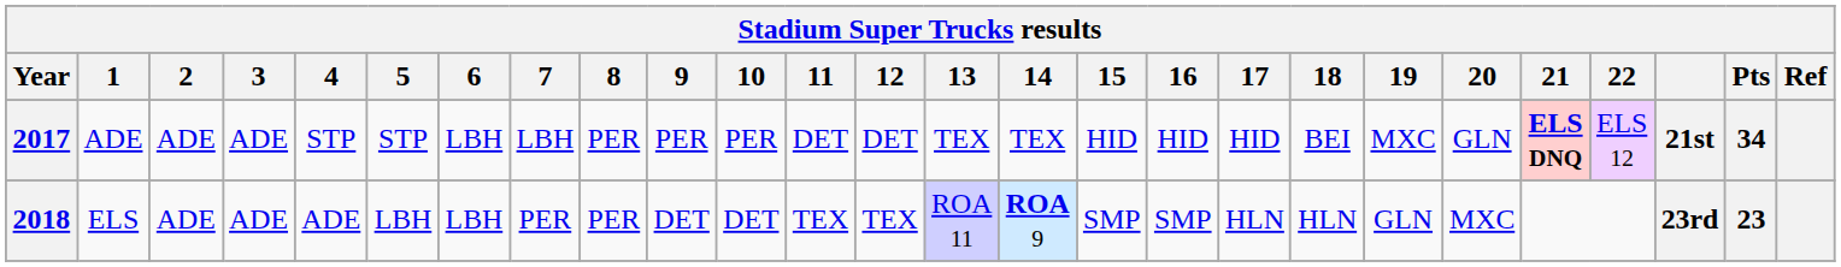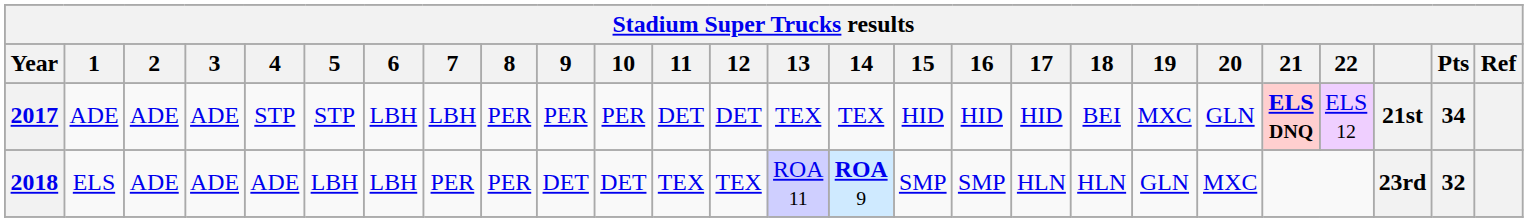 <table class="wikitable" style="text-align:center; font-size:80%">
 <tr>
 <th colspan=45><a href='#'>Stadium Super Trucks</a> results</th>
 </tr>
 <tr>
 <th>Year</th>
 <th>1</th>
 <th>2</th>
 <th>3</th>
 <th>4</th>
 <th>5</th>
 <th>6</th>
 <th>7</th>
 <th>8</th>
 <th>9</th>
 <th>10</th>
 <th>11</th>
 <th>12</th>
 <th>13</th>
 <th>14</th>
 <th>15</th>
 <th>16</th>
 <th>17</th>
 <th>18</th>
 <th>19</th>
 <th>20</th>
 <th>21</th>
 <th>22</th>
 <th></th>
 <th>Pts</th>
 <th>Ref</th>
 </tr>
 <tr>
 <th><a href='#'>2017</a></th>
 <td><a href='#'>ADE</a></td>
 <td><a href='#'>ADE</a></td>
 <td><a href='#'>ADE</a></td>
 <td><a href='#'>STP</a></td>
 <td><a href='#'>STP</a></td>
 <td><a href='#'>LBH</a></td>
 <td><a href='#'>LBH</a></td>
 <td><a href='#'>PER</a></td>
 <td><a href='#'>PER</a></td>
 <td><a href='#'>PER</a></td>
 <td><a href='#'>DET</a></td>
 <td><a href='#'>DET</a></td>
 <td><a href='#'>TEX</a></td>
 <td><a href='#'>TEX</a></td>
 <td><a href='#'>HID</a></td>
 <td><a href='#'>HID</a></td>
 <td><a href='#'>HID</a></td>
 <td><a href='#'>BEI</a></td>
 <td><a href='#'>MXC</a></td>
 <td><a href='#'>GLN</a></td>
 <td style="background:#FFCFCF;"><strong><a href='#'>ELS</a><br><small>DNQ</small></strong></td>
 <td style="background:#EFCFFF;"><a href='#'>ELS</a><br><small>12</small></td>
 <th>21st</th>
 <th>34</th>
 <th></th>
 </tr>
 <tr>
 <th><a href='#'>2018</a></th>
 <td><a href='#'>ELS</a></td>
 <td><a href='#'>ADE</a></td>
 <td><a href='#'>ADE</a></td>
 <td><a href='#'>ADE</a></td>
 <td><a href='#'>LBH</a></td>
 <td><a href='#'>LBH</a></td>
 <td><a href='#'>PER</a></td>
 <td><a href='#'>PER</a></td>
 <td><a href='#'>DET</a></td>
 <td><a href='#'>DET</a></td>
 <td><a href='#'>TEX</a></td>
 <td><a href='#'>TEX</a></td>
 <td style="background:#CFCFFF;"><a href='#'>ROA</a><br><small>11</small></td>
 <td style="background:#CFEAFF;"><strong><a href='#'>ROA</a></strong><br><small>9</small></td>
 <td><a href='#'>SMP</a></td>
 <td><a href='#'>SMP</a></td>
 <td><a href='#'>HLN</a></td>
 <td><a href='#'>HLN</a></td>
 <td><a href='#'>GLN</a></td>
 <td><a href='#'>MXC</a></td>
 <td colspan=2></td>
 <th>23rd</th>
-<th>23</th>
+<th>32</th>
 <th></th>
 </tr>
 </table>
